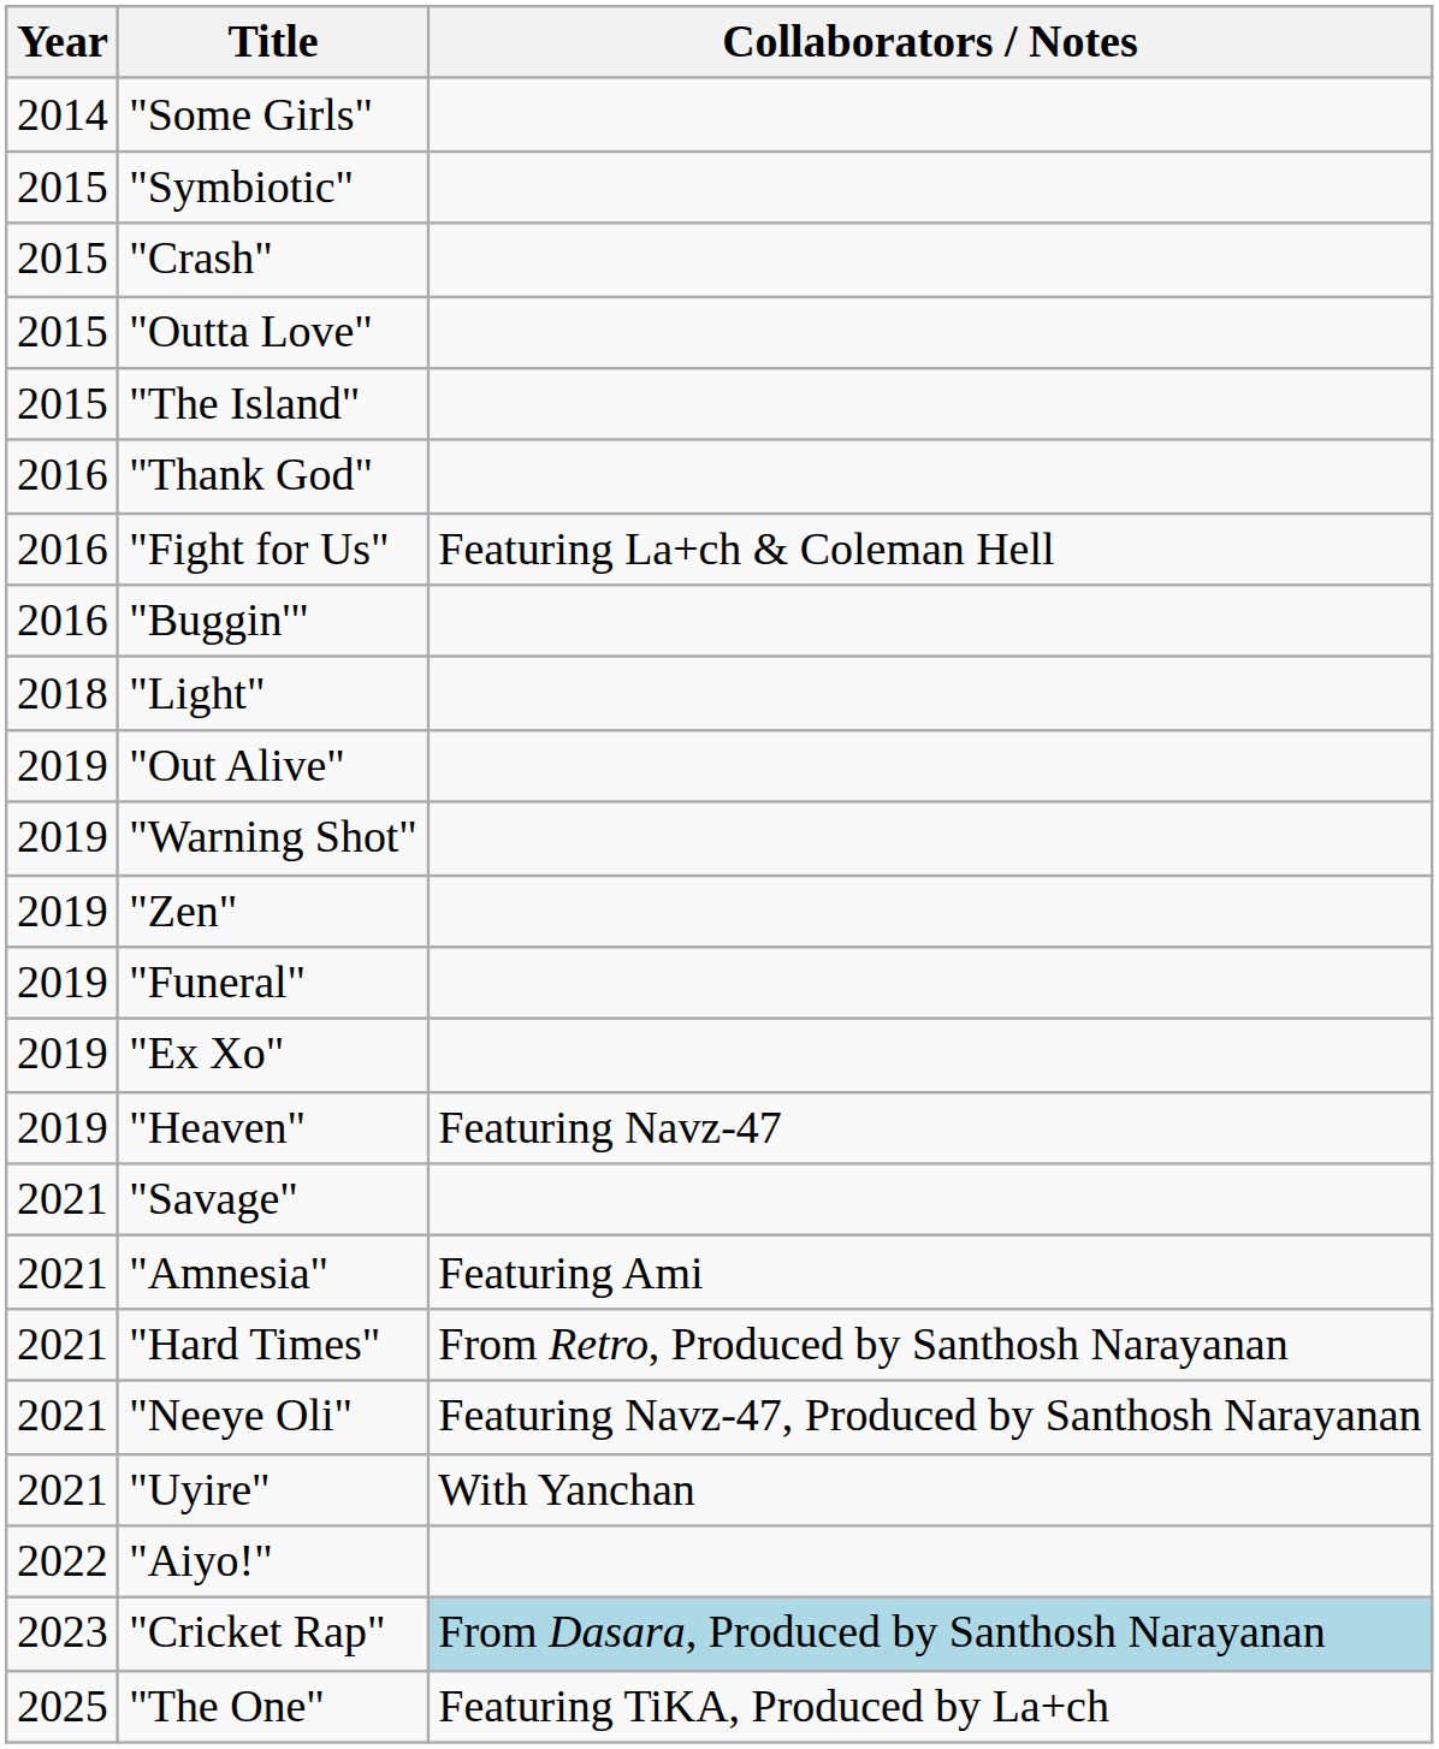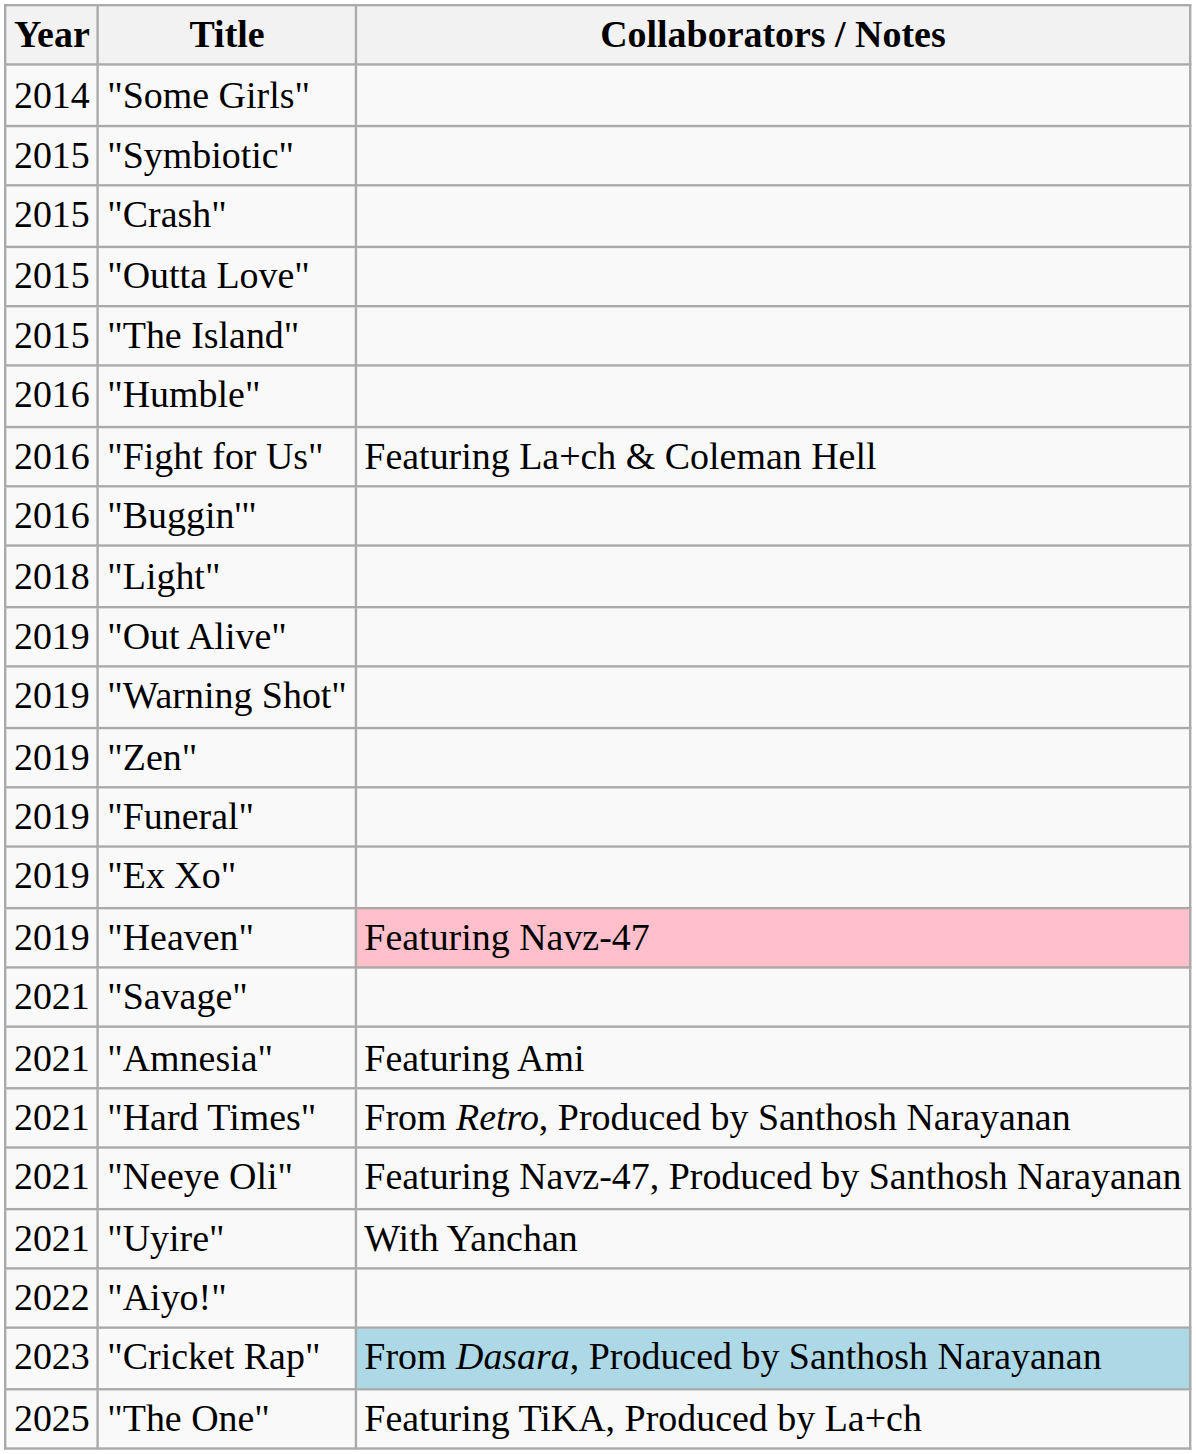 <table class="wikitable sortable">
 <tr>
 <th>Year</th>
 <th>Title</th>
 <th>Collaborators / Notes</th>
 </tr>
 <tr>
 <td>2014</td>
 <td>"Some Girls"</td>
 <td></td>
 </tr>
 <tr>
 <td>2015</td>
 <td>"Symbiotic"</td>
 <td></td>
 </tr>
 <tr>
 <td>2015</td>
 <td>"Crash"</td>
 <td></td>
 </tr>
 <tr>
 <td>2015</td>
 <td>"Outta Love"</td>
 <td></td>
 </tr>
 <tr>
 <td>2015</td>
 <td>"The Island"</td>
 <td></td>
 </tr>
 <tr>
 <td>2016</td>
-<td>"Thank God"</td>
+<td>"Humble"</td>
 <td></td>
 </tr>
 <tr>
 <td>2016</td>
 <td>"Fight for Us"</td>
 <td>Featuring La+ch & Coleman Hell</td>
 </tr>
 <tr>
 <td>2016</td>
 <td>"Buggin'"</td>
 <td></td>
 </tr>
 <tr>
 <td>2018</td>
 <td>"Light"</td>
 <td></td>
 </tr>
 <tr>
 <td>2019</td>
 <td>"Out Alive"</td>
 <td></td>
 </tr>
 <tr>
 <td>2019</td>
 <td>"Warning Shot"</td>
 <td></td>
 </tr>
 <tr>
 <td>2019</td>
 <td>"Zen"</td>
 <td></td>
 </tr>
 <tr>
 <td>2019</td>
 <td>"Funeral"</td>
 <td></td>
 </tr>
 <tr>
 <td>2019</td>
 <td>"Ex Xo"</td>
 <td></td>
 </tr>
 <tr>
 <td>2019</td>
 <td>"Heaven"</td>
-<td>Featuring Navz-47</td>
+<td style="background: pink;">Featuring Navz-47</td>
 </tr>
 <tr>
 <td>2021</td>
 <td>"Savage"</td>
 <td></td>
 </tr>
 <tr>
 <td>2021</td>
 <td>"Amnesia"</td>
 <td>Featuring Ami</td>
 </tr>
 <tr>
 <td>2021</td>
 <td>"Hard Times"</td>
 <td>From <em>Retro</em>, Produced by Santhosh Narayanan</td>
 </tr>
 <tr>
 <td>2021</td>
 <td>"Neeye Oli"</td>
 <td>Featuring Navz-47, Produced by Santhosh Narayanan</td>
 </tr>
 <tr>
 <td>2021</td>
 <td>"Uyire"</td>
 <td>With Yanchan</td>
 </tr>
 <tr>
 <td>2022</td>
 <td>"Aiyo!"</td>
 <td></td>
 </tr>
 <tr>
 <td>2023</td>
 <td>"Cricket Rap"</td>
 <td style="background: lightblue;">From <em>Dasara</em>, Produced by Santhosh Narayanan</td>
 </tr>
 <tr>
 <td>2025</td>
 <td>"The One"</td>
 <td>Featuring TiKA, Produced by La+ch</td>
 </tr>
 </table>
